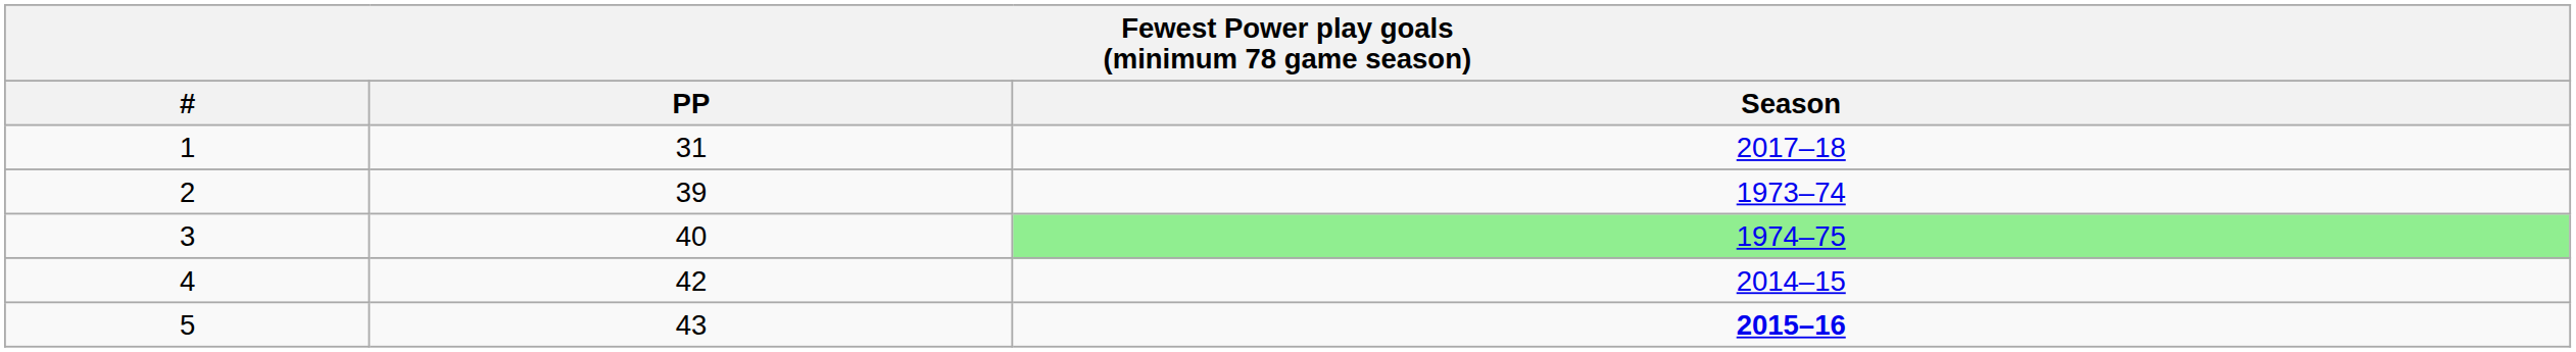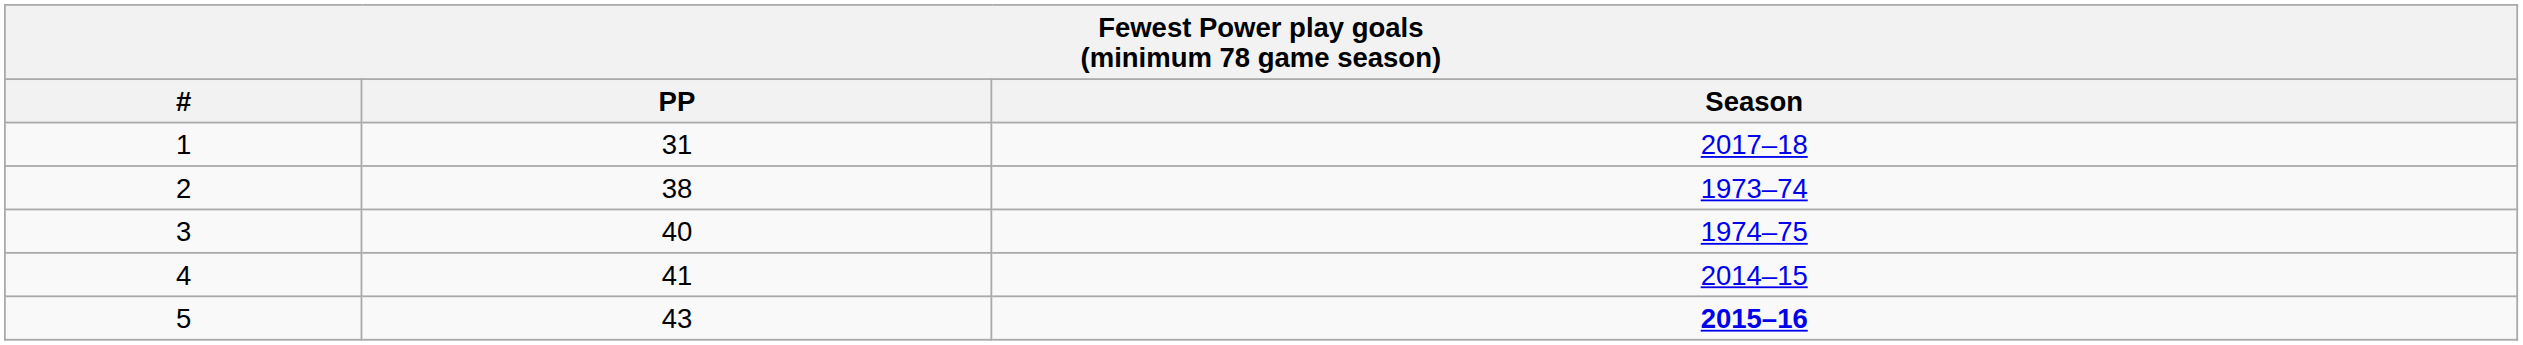 <table class="wikitable" style="text-align: center; font-size: 95%" width="70%">
 <tr>
 <th colspan="3">Fewest Power play goals<br>(minimum 78 game season)</th>
 </tr>
 <tr>
 <th>#</th>
 <th>PP</th>
 <th>Season</th>
 </tr>
 <tr>
 <td>1</td>
 <td>31</td>
 <td><a href='#'>2017–18</a></td>
 </tr>
 <tr>
 <td>2</td>
-<td>39</td>
+<td>38</td>
 <td><a href='#'>1973–74</a></td>
 </tr>
 <tr>
 <td>3</td>
 <td>40</td>
-<td style="background: lightgreen;"><a href='#'>1974–75</a></td>
+<td><a href='#'>1974–75</a></td>
 </tr>
 <tr>
 <td>4</td>
-<td>42</td>
+<td>41</td>
 <td><a href='#'>2014–15</a></td>
 </tr>
 <tr>
 <td>5</td>
 <td>43</td>
 <td><strong><a href='#'>2015–16</a></strong></td>
 </tr>
 </table>
